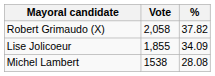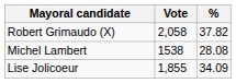 <table class="wikitable">
 <tr>
 <th bgcolor="#DDDDFF" width="200px">Mayoral candidate</th>
 <th bgcolor="#DDDDFF" width="50px">Vote</th>
 <th bgcolor="#DDDDFF" width="30px">%</th>
 </tr>
 <tr>
 <td>Robert Grimaudo (X)</td>
 <td>2,058</td>
 <td>37.82</td>
 </tr>
 <tr>
+<td>Michel Lambert</td>
+<td>1538</td>
+<td>28.08</td>
+</tr>
+<tr>
 <td>Lise Jolicoeur</td>
 <td>1,855</td>
 <td>34.09</td>
 </tr>
-<tr>
-<td>Michel Lambert</td>
-<td>1538</td>
-<td>28.08</td>
-</tr>
 </table>
